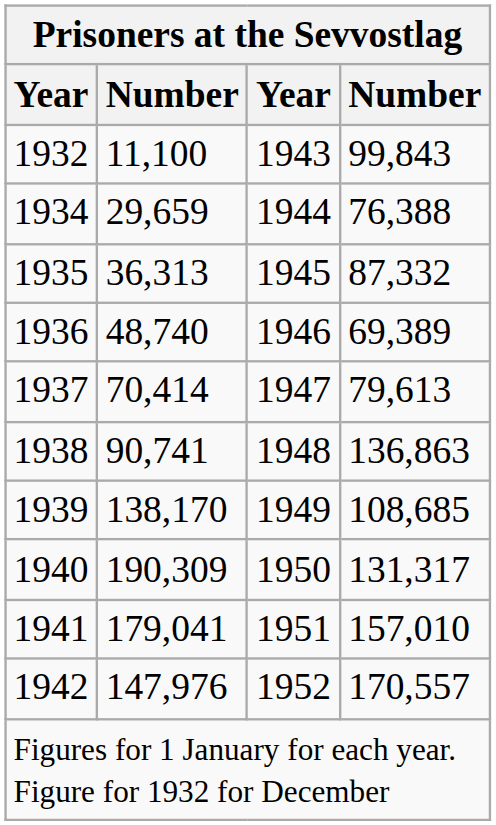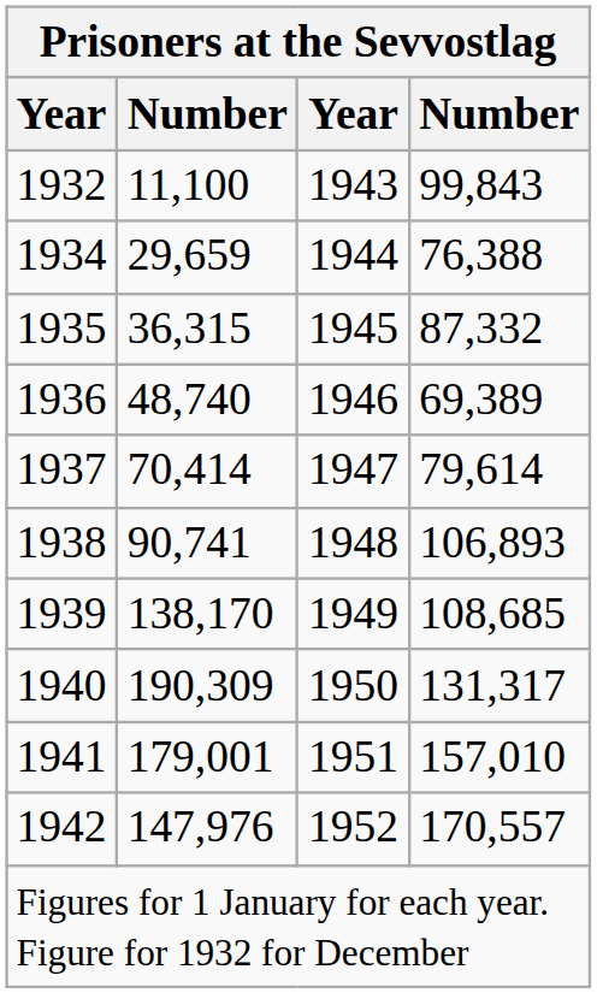 <table class="wikitable" align=right>
 <tr>
 <th colspan=4>Prisoners at the Sevvostlag</th>
 </tr>
 <tr>
 <th>Year</th>
 <th>Number</th>
 <th>Year</th>
 <th>Number</th>
 </tr>
 <tr>
 <td>1932</td>
 <td>11,100</td>
 <td>1943</td>
 <td>99,843</td>
 </tr>
 <tr>
 <td>1934</td>
 <td>29,659</td>
 <td>1944</td>
 <td>76,388</td>
 </tr>
 <tr>
 <td>1935</td>
-<td>36,313</td>
+<td>36,315</td>
 <td>1945</td>
 <td>87,332</td>
 </tr>
 <tr>
 <td>1936</td>
 <td>48,740</td>
 <td>1946</td>
 <td>69,389</td>
 </tr>
 <tr>
 <td>1937</td>
 <td>70,414</td>
 <td>1947</td>
-<td>79,613</td>
+<td>79,614</td>
 </tr>
 <tr>
 <td>1938</td>
 <td>90,741</td>
 <td>1948</td>
-<td>136,863</td>
+<td>106,893</td>
 </tr>
 <tr>
 <td>1939</td>
 <td>138,170</td>
 <td>1949</td>
 <td>108,685</td>
 </tr>
 <tr>
 <td>1940</td>
 <td>190,309</td>
 <td>1950</td>
 <td>131,317</td>
 </tr>
 <tr>
 <td>1941</td>
-<td>179,041</td>
+<td>179,001</td>
 <td>1951</td>
 <td>157,010</td>
 </tr>
 <tr>
 <td>1942</td>
 <td>147,976</td>
 <td>1952</td>
 <td>170,557</td>
 </tr>
 <tr>
 <td colspan=4><small>Figures for 1 January for each year.<br>Figure for 1932 for December</small></td>
 </tr>
 </table>
